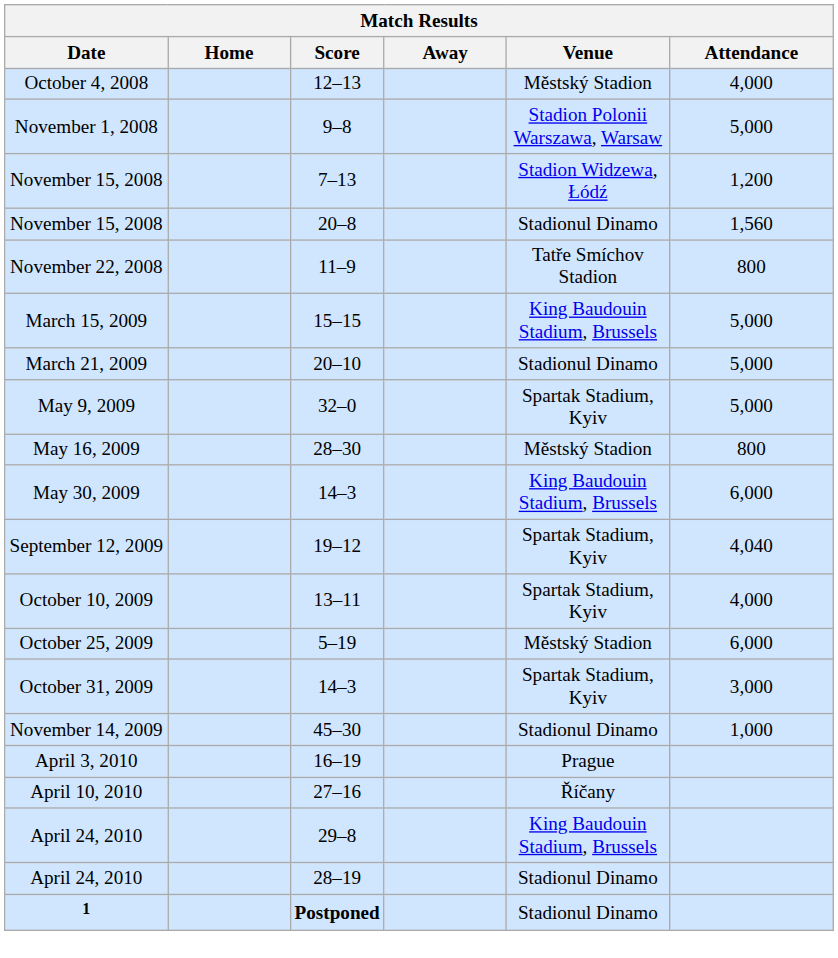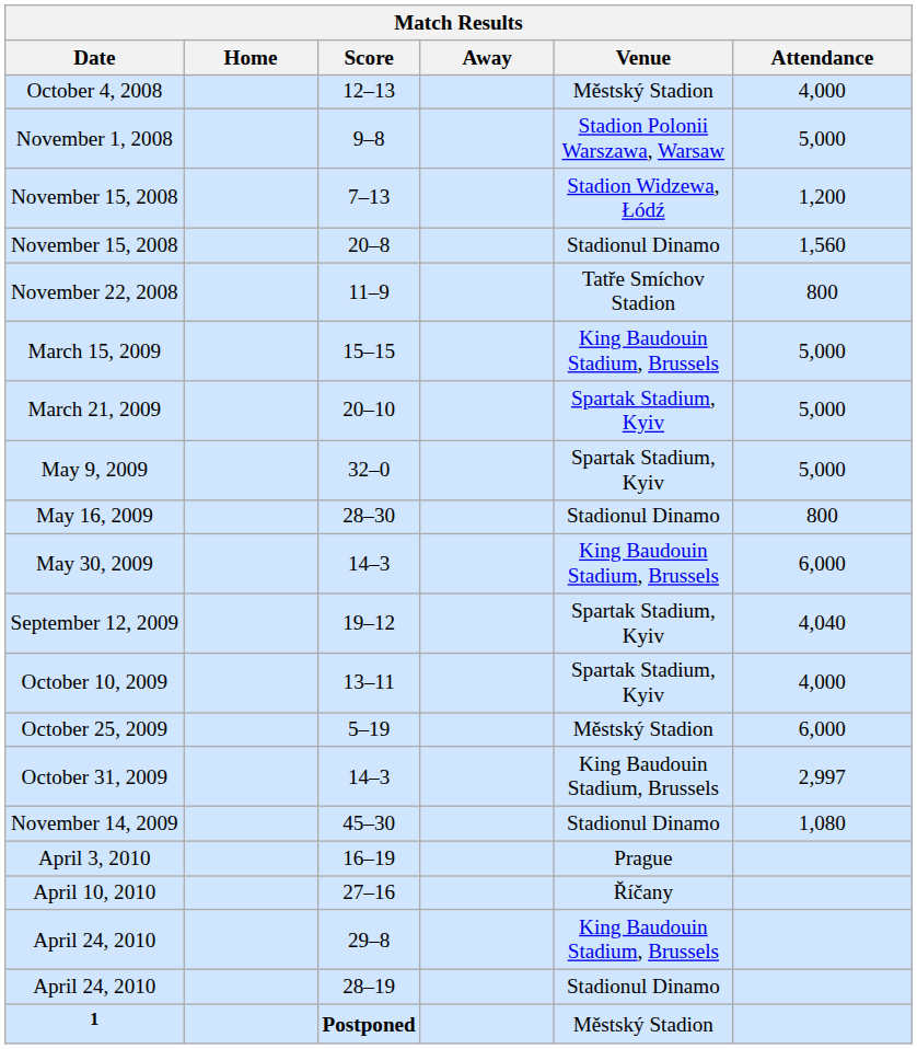 <table class="wikitable" style="font-size:90%; width: 100%; text-align: center;">
 <tr>
 <th colspan=7>Match Results</th>
 </tr>
 <tr>
 <th width=20%>Date</th>
 <th width=15%>Home</th>
 <th width=10%>Score</th>
 <th width=15%>Away</th>
 <th width=20%>Venue</th>
 <th width=20%>Attendance</th>
 </tr>
 <tr style="background: #D0E6FF;">
 <td>October 4, 2008</td>
 <td align=right></td>
 <td>12–13</td>
 <td align=left></td>
 <td>Městský Stadion</td>
 <td>4,000</td>
 </tr>
 <tr style="background: #D0E6FF;">
 <td>November 1, 2008</td>
 <td align=right></td>
 <td>9–8</td>
 <td align=left></td>
 <td><a href='#'>Stadion Polonii Warszawa</a>, <a href='#'>Warsaw</a></td>
 <td>5,000</td>
 </tr>
 <tr style="background: #D0E6FF;">
 <td>November 15, 2008</td>
 <td align=right></td>
 <td>7–13</td>
 <td align=left></td>
 <td><a href='#'>Stadion Widzewa</a>, <a href='#'>Łódź</a></td>
 <td>1,200</td>
 </tr>
 <tr style="background: #D0E6FF;">
 <td>November 15, 2008</td>
 <td align=right></td>
 <td>20–8</td>
 <td align=left></td>
 <td>Stadionul Dinamo</td>
 <td>1,560</td>
 </tr>
 <tr style="background: #D0E6FF;">
 <td>November 22, 2008</td>
 <td align=right></td>
 <td>11–9</td>
 <td align=left></td>
 <td>Tatře Smíchov Stadion</td>
 <td>800</td>
 </tr>
 <tr style="background: #D0E6FF;">
 <td>March 15, 2009</td>
 <td align=right></td>
 <td>15–15</td>
 <td align=left></td>
 <td><a href='#'>King Baudouin Stadium</a>, <a href='#'>Brussels</a></td>
 <td>5,000</td>
 </tr>
 <tr style="background: #D0E6FF;">
 <td>March 21, 2009</td>
 <td align=right></td>
 <td>20–10</td>
 <td align=left></td>
-<td>Stadionul Dinamo</td>
+<td><a href='#'>Spartak Stadium</a>, <a href='#'>Kyiv</a></td>
 <td>5,000</td>
 </tr>
 <tr style="background: #D0E6FF;">
 <td>May 9, 2009</td>
 <td align=right></td>
 <td>32–0</td>
 <td align=left></td>
 <td>Spartak Stadium, Kyiv</td>
 <td>5,000</td>
 </tr>
 <tr style="background: #D0E6FF;">
 <td>May 16, 2009</td>
 <td align=right></td>
 <td>28–30</td>
 <td align=left></td>
-<td>Městský Stadion</td>
+<td>Stadionul Dinamo</td>
 <td>800</td>
 </tr>
 <tr style="background: #D0E6FF;">
 <td>May 30, 2009</td>
 <td align=right></td>
 <td>14–3</td>
 <td align=left></td>
 <td><a href='#'>King Baudouin Stadium</a>, <a href='#'>Brussels</a></td>
 <td>6,000</td>
 </tr>
 <tr style="background: #D0E6FF;">
 <td>September 12, 2009</td>
 <td align=right></td>
 <td>19–12</td>
 <td align=left></td>
 <td>Spartak Stadium, Kyiv</td>
 <td>4,040</td>
 </tr>
 <tr style="background: #D0E6FF;">
 <td>October 10, 2009</td>
 <td align=right></td>
 <td>13–11</td>
 <td align=left></td>
 <td>Spartak Stadium, Kyiv</td>
 <td>4,000</td>
 </tr>
 <tr style="background: #D0E6FF;">
 <td>October 25, 2009</td>
 <td align=right></td>
 <td>5–19</td>
 <td align=left></td>
 <td>Městský Stadion</td>
 <td>6,000</td>
 </tr>
 <tr style="background: #D0E6FF;">
 <td>October 31, 2009</td>
 <td align=right></td>
 <td>14–3</td>
 <td align=left></td>
-<td>Spartak Stadium, Kyiv</td>
-<td>3,000</td>
+<td>King Baudouin Stadium, Brussels</td>
+<td>2,997</td>
 </tr>
 <tr style="background: #D0E6FF;">
 <td>November 14, 2009</td>
 <td align=right></td>
 <td>45–30</td>
 <td align=left></td>
 <td>Stadionul Dinamo</td>
-<td>1,000</td>
+<td>1,080</td>
 </tr>
 <tr style="background: #D0E6FF;">
 <td>April 3, 2010</td>
 <td align=right></td>
 <td>16–19</td>
 <td align=left></td>
 <td>Prague</td>
 <td></td>
 </tr>
 <tr style="background: #D0E6FF;">
 <td>April 10, 2010</td>
 <td align=right></td>
 <td>27–16</td>
 <td align=left></td>
 <td>Říčany</td>
 <td></td>
 </tr>
 <tr style="background: #D0E6FF;">
 <td>April 24, 2010</td>
 <td align=right></td>
 <td>29–8</td>
 <td align=left></td>
 <td><a href='#'>King Baudouin Stadium</a>, <a href='#'>Brussels</a></td>
 <td></td>
 </tr>
 <tr style="background: #D0E6FF;">
 <td>April 24, 2010</td>
 <td align=right></td>
 <td>28–19</td>
 <td align=left></td>
 <td>Stadionul Dinamo</td>
 <td></td>
 </tr>
 <tr style="background: #D0E6FF;">
 <td><sup><strong>1</strong></sup></td>
 <td align=right></td>
 <td><strong>Postponed</strong></td>
 <td align=left></td>
-<td>Stadionul Dinamo</td>
+<td>Městský Stadion</td>
 <td></td>
 </tr>
 </table>
